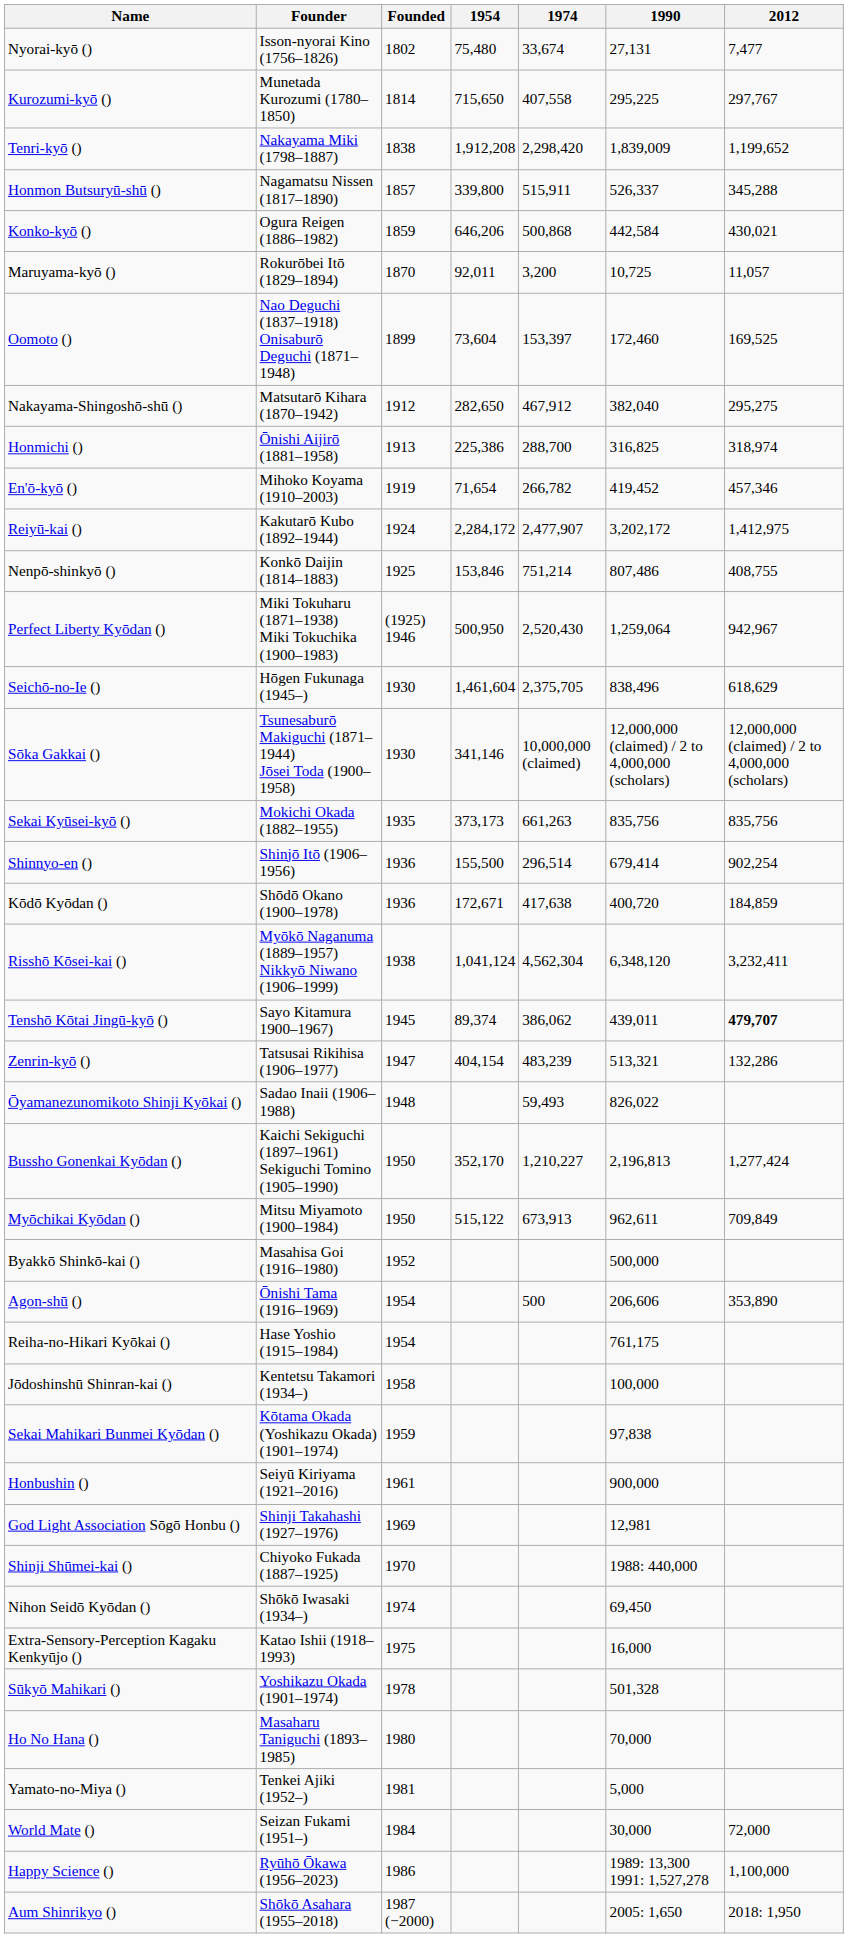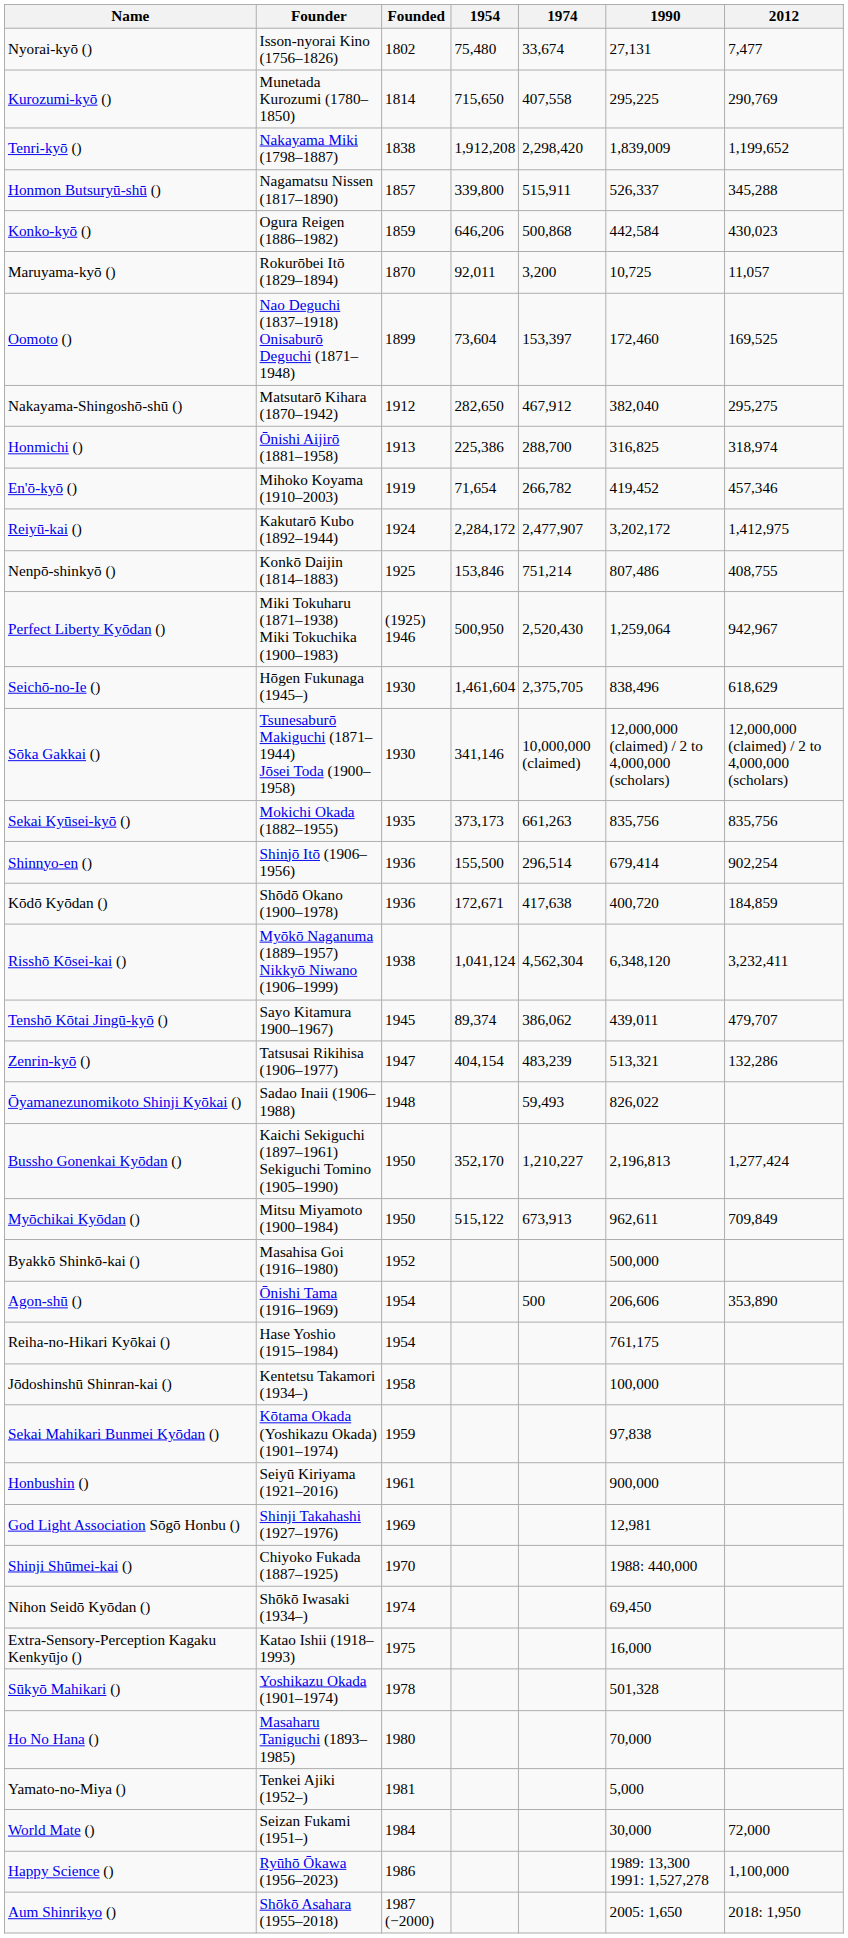 <table class="wikitable sortable" width="100%">
 <tr>
 <th width="30%">Name</th>
 <th>Founder</th>
 <th>Founded</th>
 <th>1954</th>
 <th>1974</th>
 <th>1990</th>
 <th>2012</th>
 </tr>
 <tr>
 <td>Nyorai-kyō ()</td>
 <td>Isson-nyorai Kino (1756–1826)</td>
 <td>1802</td>
 <td>75,480</td>
 <td>33,674</td>
 <td>27,131</td>
 <td>7,477</td>
 </tr>
 <tr>
 <td><a href='#'>Kurozumi-kyō</a> ()</td>
 <td>Munetada Kurozumi (1780–1850)</td>
 <td>1814</td>
 <td>715,650</td>
 <td>407,558</td>
 <td>295,225</td>
-<td>297,767</td>
+<td>290,769</td>
 </tr>
 <tr>
 <td><a href='#'>Tenri-kyō</a> ()</td>
 <td><a href='#'>Nakayama Miki</a> (1798–1887)</td>
 <td>1838</td>
 <td>1,912,208</td>
 <td>2,298,420</td>
 <td>1,839,009</td>
 <td>1,199,652</td>
 </tr>
 <tr>
 <td><a href='#'>Honmon Butsuryū-shū</a> ()</td>
 <td>Nagamatsu Nissen (1817–1890)</td>
 <td>1857</td>
 <td>339,800</td>
 <td>515,911</td>
 <td>526,337</td>
 <td>345,288</td>
 </tr>
 <tr>
 <td><a href='#'>Konko-kyō</a> ()</td>
 <td>Ogura Reigen (1886–1982)</td>
 <td>1859</td>
 <td>646,206</td>
 <td>500,868</td>
 <td>442,584</td>
-<td>430,021</td>
+<td>430,023</td>
 </tr>
 <tr>
 <td>Maruyama-kyō ()</td>
 <td>Rokurōbei Itō (1829–1894)</td>
 <td>1870</td>
 <td>92,011</td>
 <td>3,200</td>
 <td>10,725</td>
 <td>11,057</td>
 </tr>
 <tr>
 <td><a href='#'>Oomoto</a> ()</td>
 <td><a href='#'>Nao Deguchi</a> (1837–1918)<br><a href='#'>Onisaburō Deguchi</a> (1871–1948)</td>
 <td>1899</td>
 <td>73,604</td>
 <td>153,397</td>
 <td>172,460</td>
 <td>169,525</td>
 </tr>
 <tr>
 <td>Nakayama-Shingoshō-shū ()</td>
 <td>Matsutarō Kihara (1870–1942)</td>
 <td>1912</td>
 <td>282,650</td>
 <td>467,912</td>
 <td>382,040</td>
 <td>295,275</td>
 </tr>
 <tr>
 <td><a href='#'>Honmichi</a> ()</td>
 <td><a href='#'>Ōnishi Aijirō</a> (1881–1958)</td>
 <td>1913</td>
 <td>225,386</td>
 <td>288,700</td>
 <td>316,825</td>
 <td>318,974</td>
 </tr>
 <tr>
 <td><a href='#'>En'ō-kyō</a> ()</td>
 <td>Mihoko Koyama (1910–2003)</td>
 <td>1919</td>
 <td>71,654</td>
 <td>266,782</td>
 <td>419,452</td>
 <td>457,346</td>
 </tr>
 <tr>
 <td><a href='#'>Reiyū-kai</a> ()</td>
 <td>Kakutarō Kubo (1892–1944)</td>
 <td>1924</td>
 <td>2,284,172</td>
 <td>2,477,907</td>
 <td>3,202,172</td>
 <td>1,412,975</td>
 </tr>
 <tr>
 <td>Nenpō-shinkyō ()</td>
 <td>Konkō Daijin (1814–1883)</td>
 <td>1925</td>
 <td>153,846</td>
 <td>751,214</td>
 <td>807,486</td>
 <td>408,755</td>
 </tr>
 <tr>
 <td><a href='#'>Perfect Liberty Kyōdan</a> ()</td>
 <td>Miki Tokuharu (1871–1938)<br>Miki Tokuchika (1900–1983)</td>
 <td>(1925)<br>1946</td>
 <td>500,950</td>
 <td>2,520,430</td>
 <td>1,259,064</td>
 <td>942,967</td>
 </tr>
 <tr>
 <td><a href='#'>Seichō-no-Ie</a> ()</td>
 <td>Hōgen Fukunaga (1945–)</td>
 <td>1930</td>
 <td>1,461,604</td>
 <td>2,375,705</td>
 <td>838,496</td>
 <td>618,629</td>
 </tr>
 <tr>
 <td><a href='#'>Sōka Gakkai</a> ()</td>
 <td><a href='#'>Tsunesaburō Makiguchi</a> (1871–1944)<br><a href='#'>Jōsei Toda</a> (1900–1958)</td>
 <td>1930</td>
 <td>341,146</td>
 <td>10,000,000 (claimed)</td>
 <td>12,000,000 (claimed) / 2 to 4,000,000 (scholars)</td>
 <td>12,000,000 (claimed) / 2 to 4,000,000 (scholars)</td>
 </tr>
 <tr>
 <td><a href='#'>Sekai Kyūsei-kyō</a> ()</td>
 <td><a href='#'>Mokichi Okada</a> (1882–1955)</td>
 <td>1935</td>
 <td>373,173</td>
 <td>661,263</td>
 <td>835,756</td>
 <td>835,756</td>
 </tr>
 <tr>
 <td><a href='#'>Shinnyo-en</a> ()</td>
 <td><a href='#'>Shinjō Itō</a> (1906–1956)</td>
 <td>1936</td>
 <td>155,500</td>
 <td>296,514</td>
 <td>679,414</td>
 <td>902,254</td>
 </tr>
 <tr>
 <td>Kōdō Kyōdan ()</td>
 <td>Shōdō Okano (1900–1978)</td>
 <td>1936</td>
 <td>172,671</td>
 <td>417,638</td>
 <td>400,720</td>
 <td>184,859</td>
 </tr>
 <tr>
 <td><a href='#'>Risshō Kōsei-kai</a> ()</td>
 <td><a href='#'>Myōkō Naganuma</a> (1889–1957)<br><a href='#'>Nikkyō Niwano</a> (1906–1999)</td>
 <td>1938</td>
 <td>1,041,124</td>
 <td>4,562,304</td>
 <td>6,348,120</td>
 <td>3,232,411</td>
 </tr>
 <tr>
 <td><a href='#'>Tenshō Kōtai Jingū-kyō</a> ()</td>
 <td>Sayo Kitamura 1900–1967)</td>
 <td>1945</td>
 <td>89,374</td>
 <td>386,062</td>
 <td>439,011</td>
-<td><strong>479,707</strong></td>
+<td>479,707</td>
 </tr>
 <tr>
 <td><a href='#'>Zenrin-kyō</a> ()</td>
 <td>Tatsusai Rikihisa (1906–1977)</td>
 <td>1947</td>
 <td>404,154</td>
 <td>483,239</td>
 <td>513,321</td>
 <td>132,286</td>
 </tr>
 <tr>
 <td><a href='#'>Ōyamanezunomikoto Shinji Kyōkai</a> ()</td>
 <td>Sadao Inaii (1906–1988)</td>
 <td>1948</td>
 <td></td>
 <td>59,493</td>
 <td>826,022</td>
 <td></td>
 </tr>
 <tr>
 <td><a href='#'>Bussho Gonenkai Kyōdan</a> ()</td>
 <td>Kaichi Sekiguchi (1897–1961)<br>Sekiguchi Tomino (1905–1990)</td>
 <td>1950</td>
 <td>352,170</td>
 <td>1,210,227</td>
 <td>2,196,813</td>
 <td>1,277,424</td>
 </tr>
 <tr>
 <td><a href='#'>Myōchikai Kyōdan</a> ()</td>
 <td>Mitsu Miyamoto (1900–1984)</td>
 <td>1950</td>
 <td>515,122</td>
 <td>673,913</td>
 <td>962,611</td>
 <td>709,849</td>
 </tr>
 <tr>
 <td>Byakkō Shinkō-kai ()</td>
 <td>Masahisa Goi (1916–1980)</td>
 <td>1952</td>
 <td></td>
 <td></td>
 <td>500,000</td>
 <td></td>
 </tr>
 <tr>
 <td><a href='#'>Agon-shū</a> ()</td>
 <td><a href='#'>Ōnishi Tama</a> (1916–1969)</td>
 <td>1954</td>
 <td></td>
 <td>500</td>
 <td>206,606</td>
 <td>353,890</td>
 </tr>
 <tr>
 <td>Reiha-no-Hikari Kyōkai ()</td>
 <td>Hase Yoshio (1915–1984)</td>
 <td>1954</td>
 <td></td>
 <td></td>
 <td>761,175</td>
 <td></td>
 </tr>
 <tr>
 <td>Jōdoshinshū Shinran-kai ()</td>
 <td>Kentetsu Takamori (1934–)</td>
 <td>1958</td>
 <td></td>
 <td></td>
 <td>100,000</td>
 <td></td>
 </tr>
 <tr>
 <td><a href='#'>Sekai Mahikari Bunmei Kyōdan</a> ()</td>
 <td><a href='#'>Kōtama Okada</a> (Yoshikazu Okada) (1901–1974)</td>
 <td>1959</td>
 <td></td>
 <td></td>
 <td>97,838</td>
 <td></td>
 </tr>
 <tr>
 <td><a href='#'>Honbushin</a> ()</td>
 <td>Seiyū Kiriyama (1921–2016)</td>
 <td>1961</td>
 <td></td>
 <td></td>
 <td>900,000</td>
 <td></td>
 </tr>
 <tr>
 <td><a href='#'>God Light Association</a> Sōgō Honbu ()</td>
 <td><a href='#'>Shinji Takahashi</a> (1927–1976)</td>
 <td>1969</td>
 <td></td>
 <td></td>
 <td>12,981</td>
 <td></td>
 </tr>
 <tr>
 <td><a href='#'>Shinji Shūmei-kai</a> ()</td>
 <td>Chiyoko Fukada (1887–1925)</td>
 <td>1970</td>
 <td></td>
 <td></td>
 <td>1988: 440,000</td>
 <td></td>
 </tr>
 <tr>
 <td>Nihon Seidō Kyōdan ()</td>
 <td>Shōkō Iwasaki (1934–)</td>
 <td>1974</td>
 <td></td>
 <td></td>
 <td>69,450</td>
 <td></td>
 </tr>
 <tr>
 <td>Extra-Sensory-Perception Kagaku Kenkyūjo ()</td>
 <td>Katao Ishii (1918–1993)</td>
 <td>1975</td>
 <td></td>
 <td></td>
 <td>16,000</td>
 <td></td>
 </tr>
 <tr>
 <td><a href='#'>Sūkyō Mahikari</a> ()</td>
 <td><a href='#'>Yoshikazu Okada</a> (1901–1974)</td>
 <td>1978</td>
 <td></td>
 <td></td>
 <td>501,328</td>
 <td></td>
 </tr>
 <tr>
 <td><a href='#'>Ho No Hana</a> ()</td>
 <td><a href='#'>Masaharu Taniguchi</a> (1893–1985)</td>
 <td>1980</td>
 <td></td>
 <td></td>
 <td>70,000</td>
 <td></td>
 </tr>
 <tr>
 <td>Yamato-no-Miya ()</td>
 <td>Tenkei Ajiki (1952–)</td>
 <td>1981</td>
 <td></td>
 <td></td>
 <td>5,000</td>
 <td></td>
 </tr>
 <tr>
 <td><a href='#'>World Mate</a> ()</td>
 <td>Seizan Fukami (1951–)</td>
 <td>1984</td>
 <td></td>
 <td></td>
 <td>30,000</td>
 <td>72,000</td>
 </tr>
 <tr>
 <td><a href='#'>Happy Science</a> ()</td>
 <td><a href='#'>Ryūhō Ōkawa</a> (1956–2023)</td>
 <td>1986</td>
 <td></td>
 <td></td>
 <td>1989: 13,300<br>1991: 1,527,278</td>
 <td>1,100,000</td>
 </tr>
 <tr>
 <td><a href='#'>Aum Shinrikyo</a> ()</td>
 <td><a href='#'>Shōkō Asahara</a> (1955–2018)</td>
 <td>1987 (−2000)</td>
 <td></td>
 <td></td>
 <td>2005: 1,650</td>
 <td>2018: 1,950</td>
 </tr>
 </table>
